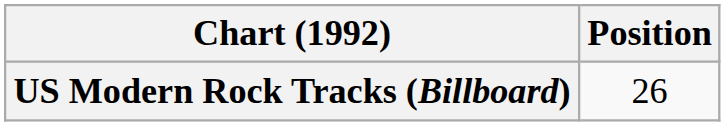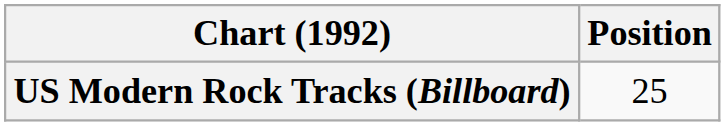 <table class="wikitable plainrowheaders" style="text-align:center">
 <tr>
 <th>Chart (1992)</th>
 <th>Position</th>
 </tr>
 <tr>
 <th scope="row">US Modern Rock Tracks (<em>Billboard</em>)</th>
-<td>26</td>
+<td>25</td>
 </tr>
 </table>
